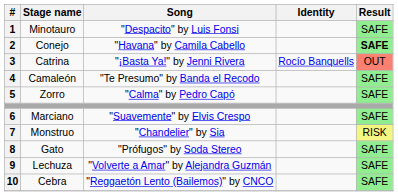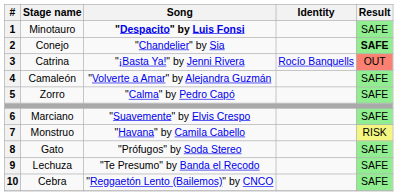 <table class="wikitable plainrowheaders" style="text-align: center;">
 <tr>
 <th>#</th>
 <th>Stage name</th>
 <th>Song</th>
 <th>Identity</th>
 <th>Result</th>
 </tr>
 <tr>
 <th>1</th>
 <td>Minotauro</td>
-<td>"<a href='#'>Despacito</a>" by <a href='#'>Luis Fonsi</a></td>
+<td><strong>"<a href='#'>Despacito</a>" by <a href='#'>Luis Fonsi</a></strong></td>
 <td></td>
 <td bgcolor=lightgreen>SAFE</td>
 </tr>
 <tr>
 <th>2</th>
 <td>Conejo</td>
-<td>"<a href='#'>Havana</a>" by <a href='#'>Camila Cabello</a></td>
+<td>"<a href='#'>Chandelier</a>" by <a href='#'>Sia</a></td>
 <td></td>
 <td bgcolor=lightgreen><strong>SAFE</strong></td>
 </tr>
 <tr>
 <th>3</th>
 <td>Catrina</td>
 <td>"<a href='#'>¡Basta Ya!</a>" by <a href='#'>Jenni Rivera</a></td>
 <td><a href='#'>Rocío Banquells</a></td>
 <td bgcolor=salmon>OUT</td>
 </tr>
 <tr>
 <th>4</th>
 <td>Camaleón</td>
-<td>"Te Presumo" by <a href='#'>Banda el Recodo</a></td>
+<td>"<a href='#'>Volverte a Amar</a>" by <a href='#'>Alejandra Guzmán</a></td>
 <td></td>
 <td bgcolor=lightgreen>SAFE</td>
 </tr>
 <tr>
 <th>5</th>
 <td>Zorro</td>
 <td>"<a href='#'>Calma</a>" by <a href='#'>Pedro Capó</a></td>
 <td></td>
 <td bgcolor=lightgreen>SAFE</td>
 </tr>
 <tr>
 <td colspan="5" style="background:darkgray"></td>
 </tr>
 <tr>
 <th>6</th>
 <td>Marciano</td>
 <td>"<a href='#'>Suavemente</a>" by <a href='#'>Elvis Crespo</a></td>
 <td></td>
 <td bgcolor=lightgreen>SAFE</td>
 </tr>
 <tr>
 <th>7</th>
 <td>Monstruo</td>
-<td>"<a href='#'>Chandelier</a>" by <a href='#'>Sia</a></td>
+<td>"<a href='#'>Havana</a>" by <a href='#'>Camila Cabello</a></td>
 <td></td>
 <td bgcolor=#F3F781>RISK</td>
 </tr>
 <tr>
 <th>8</th>
 <td>Gato</td>
 <td>"Prófugos" by <a href='#'>Soda Stereo</a></td>
 <td></td>
 <td bgcolor=lightgreen>SAFE</td>
 </tr>
 <tr>
 <th>9</th>
 <td>Lechuza</td>
-<td>"<a href='#'>Volverte a Amar</a>" by <a href='#'>Alejandra Guzmán</a></td>
+<td>"Te Presumo" by <a href='#'>Banda el Recodo</a></td>
 <td></td>
 <td bgcolor=lightgreen>SAFE</td>
 </tr>
 <tr>
 <th>10</th>
 <td>Cebra</td>
 <td>"<a href='#'>Reggaetón Lento (Bailemos)</a>" by <a href='#'>CNCO</a></td>
 <td></td>
 <td bgcolor=lightgreen>SAFE</td>
 </tr>
 <tr>
 </tr>
 </table>
